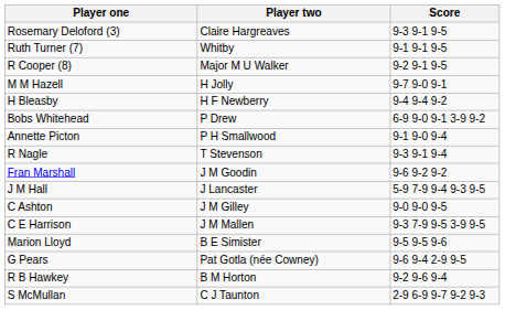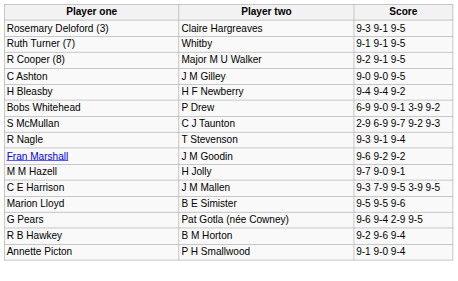 <table class="wikitable">
 <tr>
 <th width=270>Player one</th>
 <th width=270>Player two</th>
 <th width=150>Score</th>
 </tr>
 <tr>
 <td>Rosemary Deloford (3)</td>
 <td>Claire Hargreaves</td>
 <td>9-3 9-1 9-5</td>
 </tr>
 <tr>
 <td>Ruth Turner (7)</td>
 <td>Whitby</td>
 <td>9-1 9-1 9-5</td>
 </tr>
 <tr>
 <td>R Cooper (8)</td>
 <td> Major M U Walker</td>
 <td>9-2 9-1 9-5</td>
 </tr>
 <tr>
-<td>M M Hazell</td>
-<td>H Jolly</td>
-<td>9-7 9-0 9-1</td>
+<td>C Ashton</td>
+<td>J M Gilley</td>
+<td>9-0 9-0 9-5</td>
 </tr>
 <tr>
 <td>H Bleasby</td>
 <td>H F Newberry</td>
 <td>9-4 9-4 9-2</td>
 </tr>
 <tr>
 <td>Bobs Whitehead</td>
 <td>P Drew</td>
 <td>6-9 9-0 9-1 3-9 9-2</td>
 </tr>
 <tr>
-<td>Annette Picton</td>
-<td>P H Smallwood</td>
-<td>9-1 9-0 9-4</td>
+<td>S McMullan</td>
+<td>C J Taunton</td>
+<td>2-9 6-9 9-7 9-2 9-3</td>
 </tr>
 <tr>
 <td>R Nagle</td>
 <td>T Stevenson</td>
 <td>9-3 9-1 9-4</td>
 </tr>
 <tr>
 <td><a href='#'>Fran Marshall</a></td>
 <td>J M Goodin</td>
 <td>9-6 9-2 9-2</td>
 </tr>
 <tr>
-<td>J M Hall</td>
-<td>J Lancaster</td>
-<td>5-9 7-9 9-4 9-3 9-5</td>
-</tr>
-<tr>
-<td>C Ashton</td>
-<td>J M Gilley</td>
-<td>9-0 9-0 9-5</td>
+<td>M M Hazell</td>
+<td>H Jolly</td>
+<td>9-7 9-0 9-1</td>
 </tr>
 <tr>
 <td>C E Harrison</td>
 <td>J M Mallen</td>
 <td>9-3 7-9 9-5 3-9 9-5</td>
 </tr>
 <tr>
 <td>Marion Lloyd</td>
 <td>B E Simister</td>
 <td>9-5 9-5 9-6</td>
 </tr>
 <tr>
 <td>G Pears</td>
 <td>Pat Gotla (née Cowney)</td>
 <td>9-6 9-4 2-9 9-5</td>
 </tr>
 <tr>
 <td>R B Hawkey</td>
 <td>B M Horton</td>
 <td>9-2 9-6 9-4</td>
 </tr>
 <tr>
-<td>S McMullan</td>
-<td>C J Taunton</td>
-<td>2-9 6-9 9-7 9-2 9-3</td>
+<td>Annette Picton</td>
+<td>P H Smallwood</td>
+<td>9-1 9-0 9-4</td>
 </tr>
 </table>
